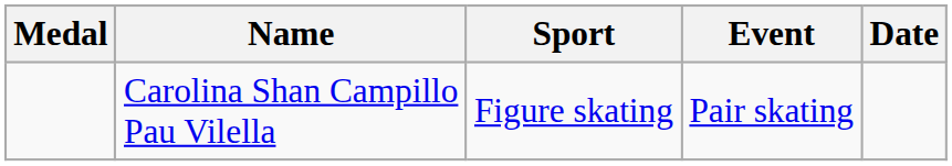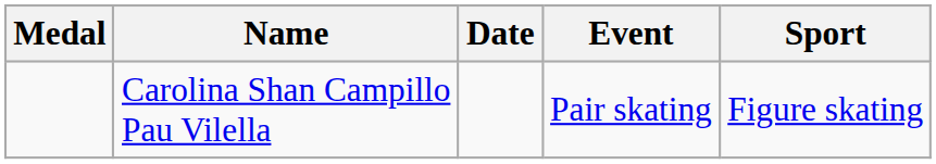 <table class="wikitable sortable" style="font-size:95%;">
 <tr>
 <th>Medal</th>
 <th>Name</th>
+<th>Date</th>
+<th>Event</th>
 <th>Sport</th>
-<th>Event</th>
-<th>Date</th>
 </tr>
 <tr>
 <td></td>
 <td><a href='#'>Carolina Shan Campillo</a><br><a href='#'>Pau Vilella</a></td>
+<td></td>
+<td><a href='#'>Pair skating</a></td>
 <td><a href='#'>Figure skating</a></td>
-<td><a href='#'>Pair skating</a></td>
-<td></td>
 </tr>
 </table>
